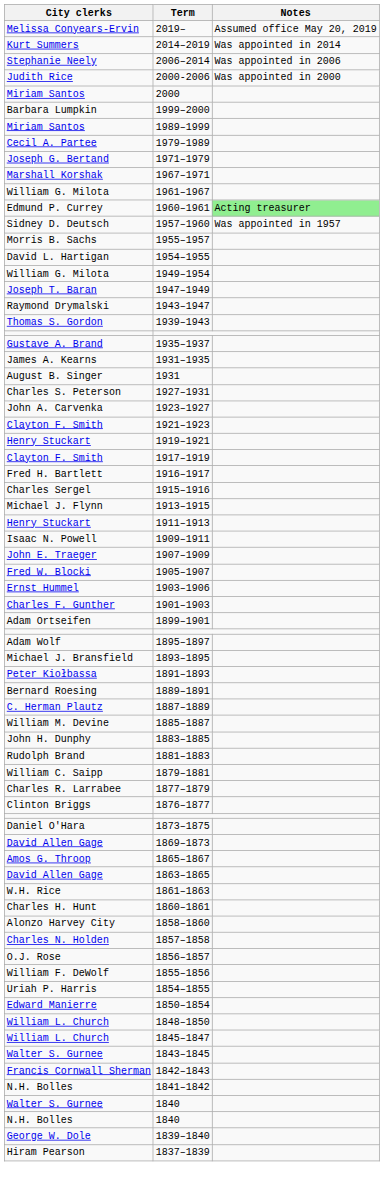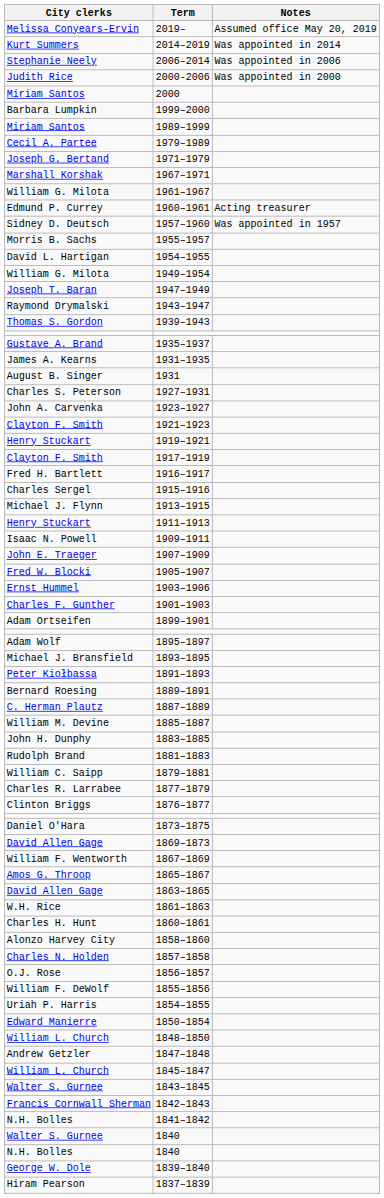 <table class="wikitable">
 <tr>
 <th>City clerks</th>
 <th>Term</th>
 <th>Notes</th>
 </tr>
 <tr>
 <td><a href='#'>Melissa Conyears-Ervin</a></td>
 <td>2019–</td>
 <td>Assumed office May 20, 2019</td>
 </tr>
 <tr>
 <td><a href='#'>Kurt Summers</a></td>
 <td>2014–2019</td>
 <td>Was appointed in 2014</td>
 </tr>
 <tr>
 <td><a href='#'>Stephanie Neely</a></td>
 <td>2006–2014</td>
 <td>Was appointed in 2006</td>
 </tr>
 <tr>
 <td><a href='#'>Judith Rice</a></td>
 <td>2000-2006</td>
 <td>Was appointed in 2000</td>
 </tr>
 <tr>
 <td><a href='#'>Miriam Santos</a></td>
 <td>2000</td>
 <td></td>
 </tr>
 <tr>
 <td>Barbara Lumpkin</td>
 <td>1999–2000</td>
 <td></td>
 </tr>
 <tr>
 <td><a href='#'>Miriam Santos</a></td>
 <td>1989–1999</td>
 <td></td>
 </tr>
 <tr>
 <td><a href='#'>Cecil A. Partee</a></td>
 <td>1979–1989</td>
 <td></td>
 </tr>
 <tr>
 <td><a href='#'>Joseph G. Bertand</a></td>
 <td>1971–1979</td>
 <td></td>
 </tr>
 <tr>
 <td><a href='#'>Marshall Korshak</a></td>
 <td>1967–1971</td>
 <td></td>
 </tr>
 <tr>
 <td>William G. Milota</td>
 <td>1961–1967</td>
 <td></td>
 </tr>
 <tr>
 <td>Edmund P. Currey</td>
 <td>1960–1961</td>
-<td style="background: lightgreen;">Acting treasurer</td>
+<td>Acting treasurer</td>
 </tr>
 <tr>
 <td>Sidney D. Deutsch</td>
 <td>1957–1960</td>
 <td>Was appointed in 1957</td>
 </tr>
 <tr>
 <td>Morris B. Sachs</td>
 <td>1955–1957</td>
 <td></td>
 </tr>
 <tr>
 <td>David L. Hartigan</td>
 <td>1954–1955</td>
 <td></td>
 </tr>
 <tr>
 <td>William G. Milota</td>
 <td>1949–1954</td>
 <td></td>
 </tr>
 <tr>
 <td><a href='#'>Joseph T. Baran</a></td>
 <td>1947–1949</td>
 <td></td>
 </tr>
 <tr>
 <td>Raymond Drymalski</td>
 <td>1943–1947</td>
 <td></td>
 </tr>
 <tr>
 <td><a href='#'>Thomas S. Gordon</a></td>
 <td>1939–1943</td>
 <td></td>
 </tr>
 <tr>
 <td></td>
 </tr>
 <tr>
 <td><a href='#'>Gustave A. Brand</a></td>
 <td>1935–1937</td>
 <td></td>
 </tr>
 <tr>
 <td>James A. Kearns</td>
 <td>1931–1935</td>
 <td></td>
 </tr>
 <tr>
 <td>August B. Singer</td>
 <td>1931</td>
 <td></td>
 </tr>
 <tr>
 <td>Charles S. Peterson</td>
 <td>1927–1931</td>
 <td></td>
 </tr>
 <tr>
 <td>John A. Carvenka</td>
 <td>1923–1927</td>
 <td></td>
 </tr>
 <tr>
 <td><a href='#'>Clayton F. Smith</a></td>
 <td>1921–1923</td>
 <td></td>
 </tr>
 <tr>
 <td><a href='#'>Henry Stuckart</a></td>
 <td>1919–1921</td>
 <td></td>
 </tr>
 <tr>
 <td><a href='#'>Clayton F. Smith</a></td>
 <td>1917–1919</td>
 <td></td>
 </tr>
 <tr>
 <td>Fred H. Bartlett</td>
 <td>1916–1917</td>
 <td></td>
 </tr>
 <tr>
 <td>Charles Sergel</td>
 <td>1915–1916</td>
 <td></td>
 </tr>
 <tr>
 <td>Michael J. Flynn</td>
 <td>1913–1915</td>
 <td></td>
 </tr>
 <tr>
 <td><a href='#'>Henry Stuckart</a></td>
 <td>1911–1913</td>
 <td></td>
 </tr>
 <tr>
 <td>Isaac N. Powell</td>
 <td>1909–1911</td>
 <td></td>
 </tr>
 <tr>
 <td><a href='#'>John E. Traeger</a></td>
 <td>1907–1909</td>
 <td></td>
 </tr>
 <tr>
 <td><a href='#'>Fred W. Blocki</a></td>
 <td>1905–1907</td>
 <td></td>
 </tr>
 <tr>
 <td><a href='#'>Ernst Hummel</a></td>
 <td>1903–1906</td>
 <td></td>
 </tr>
 <tr>
 <td><a href='#'>Charles F. Gunther</a></td>
 <td>1901–1903</td>
 <td></td>
 </tr>
 <tr>
 <td>Adam Ortseifen</td>
 <td>1899–1901</td>
 <td></td>
 </tr>
 <tr>
 <td></td>
 </tr>
 <tr>
 <td>Adam Wolf</td>
 <td>1895–1897</td>
 <td></td>
 </tr>
 <tr>
 <td>Michael J. Bransfield</td>
 <td>1893–1895</td>
 <td></td>
 </tr>
 <tr>
 <td><a href='#'>Peter Kiołbassa</a></td>
 <td>1891–1893</td>
 <td></td>
 </tr>
 <tr>
 <td>Bernard Roesing</td>
 <td>1889–1891</td>
 <td></td>
 </tr>
 <tr>
 <td><a href='#'>C. Herman Plautz</a></td>
 <td>1887–1889</td>
 <td></td>
 </tr>
 <tr>
 <td>William M. Devine</td>
 <td>1885–1887</td>
 <td></td>
 </tr>
 <tr>
 <td>John H. Dunphy</td>
 <td>1883–1885</td>
 <td></td>
 </tr>
 <tr>
 <td>Rudolph Brand</td>
 <td>1881–1883</td>
 <td></td>
 </tr>
 <tr>
 <td>William C. Saipp</td>
 <td>1879–1881</td>
 <td></td>
 </tr>
 <tr>
 <td>Charles R. Larrabee</td>
 <td>1877–1879</td>
 <td></td>
 </tr>
 <tr>
 <td>Clinton Briggs</td>
 <td>1876–1877</td>
 <td></td>
 </tr>
 <tr>
 <td></td>
 </tr>
 <tr>
 <td>Daniel O'Hara</td>
 <td>1873–1875</td>
 <td></td>
 </tr>
 <tr>
 <td><a href='#'>David Allen Gage</a></td>
 <td>1869–1873</td>
 <td></td>
 </tr>
 <tr>
+<td>William F. Wentworth</td>
+<td>1867–1869</td>
+<td></td>
+</tr>
+<tr>
 <td><a href='#'>Amos G. Throop</a></td>
 <td>1865–1867</td>
 <td></td>
 </tr>
 <tr>
 <td><a href='#'>David Allen Gage</a></td>
 <td>1863–1865</td>
 <td></td>
 </tr>
 <tr>
 <td>W.H. Rice</td>
 <td>1861–1863</td>
 <td></td>
 </tr>
 <tr>
 <td>Charles H. Hunt</td>
 <td>1860–1861</td>
 <td></td>
 </tr>
 <tr>
 <td>Alonzo Harvey City</td>
 <td>1858–1860</td>
 <td></td>
 </tr>
 <tr>
 <td><a href='#'>Charles N. Holden</a></td>
 <td>1857–1858</td>
 <td></td>
 </tr>
 <tr>
 <td>O.J. Rose</td>
 <td>1856–1857</td>
 <td></td>
 </tr>
 <tr>
 <td>William F. DeWolf</td>
 <td>1855–1856</td>
 <td></td>
 </tr>
 <tr>
 <td>Uriah P. Harris</td>
 <td>1854–1855</td>
 <td></td>
 </tr>
 <tr>
 <td><a href='#'>Edward Manierre</a></td>
 <td>1850–1854</td>
 <td></td>
 </tr>
 <tr>
 <td><a href='#'>William L. Church</a></td>
 <td>1848–1850</td>
 <td></td>
 </tr>
 <tr>
+<td>Andrew Getzler</td>
+<td>1847–1848</td>
+<td></td>
+</tr>
+<tr>
 <td><a href='#'>William L. Church</a></td>
 <td>1845–1847</td>
 <td></td>
 </tr>
 <tr>
 <td><a href='#'>Walter S. Gurnee</a></td>
 <td>1843–1845</td>
 <td></td>
 </tr>
 <tr>
 <td><a href='#'>Francis Cornwall Sherman</a></td>
 <td>1842–1843</td>
 <td></td>
 </tr>
 <tr>
 <td>N.H. Bolles</td>
 <td>1841–1842</td>
 <td></td>
 </tr>
 <tr>
 <td><a href='#'>Walter S. Gurnee</a></td>
 <td>1840</td>
 <td></td>
 </tr>
 <tr>
 <td>N.H. Bolles</td>
 <td>1840</td>
 <td></td>
 </tr>
 <tr>
 <td><a href='#'>George W. Dole</a></td>
 <td>1839–1840</td>
 <td></td>
 </tr>
 <tr>
 <td>Hiram Pearson</td>
 <td>1837–1839</td>
 <td></td>
 </tr>
 </table>
